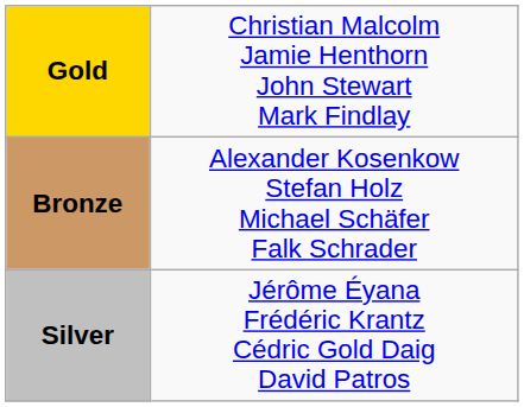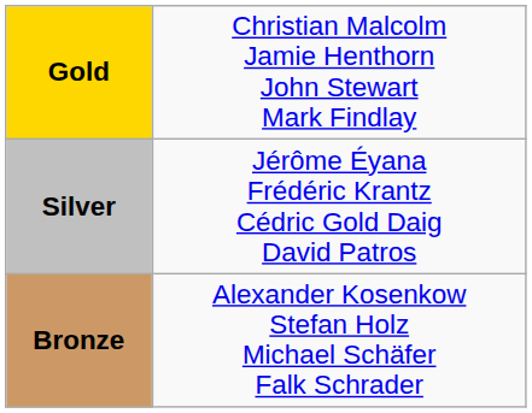 <table class="wikitable" style="text-align:center; " width="35%">
 <tr>
 <td bgcolor="gold"><strong>Gold</strong></td>
 <td><a href='#'>Christian Malcolm</a><br><a href='#'>Jamie Henthorn</a><br><a href='#'>John Stewart</a><br><a href='#'>Mark Findlay</a><br>  <small><em></em></small></td>
 </tr>
 <tr>
+<td bgcolor="silver"><strong>Silver</strong></td>
+<td><a href='#'>Jérôme Éyana</a><br><a href='#'>Frédéric Krantz</a><br><a href='#'>Cédric Gold Daig</a><br><a href='#'>David Patros</a><br>  <small><em></em></small></td>
+</tr>
+<tr>
 <td bgcolor="CC9966"><strong>Bronze</strong></td>
 <td><a href='#'>Alexander Kosenkow</a><br><a href='#'>Stefan Holz</a><br><a href='#'>Michael Schäfer</a><br><a href='#'>Falk Schrader</a><br>  <small><em></em></small></td>
 </tr>
-<tr>
-<td bgcolor="silver"><strong>Silver</strong></td>
-<td><a href='#'>Jérôme Éyana</a><br><a href='#'>Frédéric Krantz</a><br><a href='#'>Cédric Gold Daig</a><br><a href='#'>David Patros</a><br>  <small><em></em></small></td>
-</tr>
 </table>
